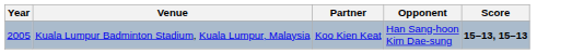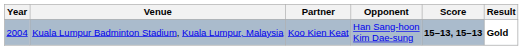 <table class="sortable wikitable" style="font-size: 90%;">
 <tr>
 <th>Year</th>
 <th>Venue</th>
 <th>Partner</th>
 <th>Opponent</th>
 <th>Score</th>
+<th>Result</th>
 </tr>
 <tr style="background:#AABBCC">
-<td align="center"><a href='#'>2005</a></td>
+<td align="center"><a href='#'>2004</a></td>
 <td align="left"><a href='#'>Kuala Lumpur Badminton Stadium</a>, <a href='#'>Kuala Lumpur, Malaysia</a></td>
 <td align="left"> <a href='#'>Koo Kien Keat</a></td>
 <td align="left"> <a href='#'>Han Sang-hoon</a> <br>  <a href='#'>Kim Dae-sung</a></td>
 <td align="left"><strong>15–13, 15–13</strong></td>
+<td style="text-align:left; background:white"> <strong>Gold</strong></td>
 </tr>
 </table>
